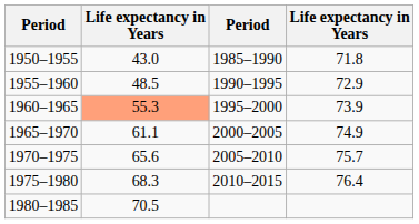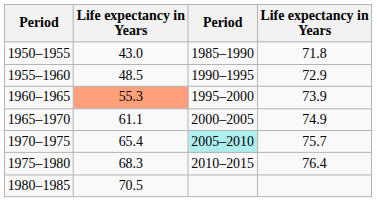 <table class="wikitable" style="text-align: center;">
 <tr>
 <th>Period</th>
 <th>Life expectancy in<br>Years</th>
 <th>Period</th>
 <th>Life expectancy in<br>Years</th>
 </tr>
 <tr>
 <td>1950–1955</td>
 <td>43.0</td>
 <td>1985–1990</td>
 <td>71.8</td>
 </tr>
 <tr>
 <td>1955–1960</td>
 <td>48.5</td>
 <td>1990–1995</td>
 <td>72.9</td>
 </tr>
 <tr>
 <td>1960–1965</td>
 <td style="background: lightsalmon;">55.3</td>
 <td>1995–2000</td>
 <td>73.9</td>
 </tr>
 <tr>
 <td>1965–1970</td>
 <td>61.1</td>
 <td>2000–2005</td>
 <td>74.9</td>
 </tr>
 <tr>
 <td>1970–1975</td>
-<td>65.6</td>
-<td>2005–2010</td>
+<td>65.4</td>
+<td style="background: paleturquoise;">2005–2010</td>
 <td>75.7</td>
 </tr>
 <tr>
 <td>1975–1980</td>
 <td>68.3</td>
 <td>2010–2015</td>
 <td>76.4</td>
 </tr>
 <tr>
 <td>1980–1985</td>
 <td>70.5</td>
 <td></td>
 <td></td>
 </tr>
 </table>
